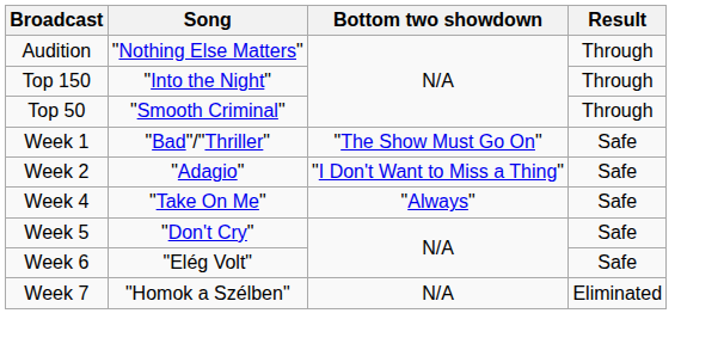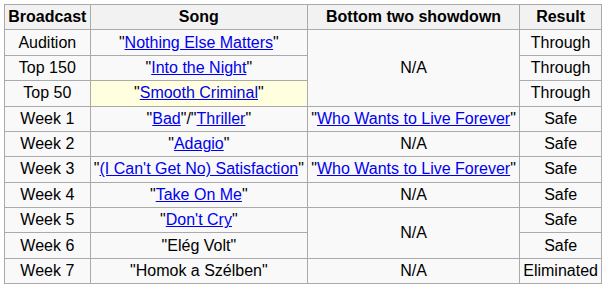 <table class="wikitable" style="text-align: center; margin-bottom: 10px;">
 <tr>
 <th>Broadcast</th>
 <th>Song</th>
 <th>Bottom two showdown</th>
 <th>Result</th>
 </tr>
 <tr>
 <td>Audition</td>
 <td>"<a href='#'>Nothing Else Matters</a>"</td>
 <td rowspan="3">N/A</td>
 <td>Through</td>
 </tr>
 <tr>
 <td>Top 150</td>
 <td>"<a href='#'>Into the Night</a>"</td>
 <td>Through</td>
 </tr>
 <tr>
 <td>Top 50</td>
-<td>"<a href='#'>Smooth Criminal</a>"</td>
+<td style="background: lightyellow;">"<a href='#'>Smooth Criminal</a>"</td>
 <td>Through</td>
 </tr>
 <tr>
 <td>Week 1</td>
 <td>"<a href='#'>Bad</a>"/"<a href='#'>Thriller</a>"</td>
-<td>"<a href='#'>The Show Must Go On</a>"</td>
+<td>"<a href='#'>Who Wants to Live Forever</a>"</td>
 <td>Safe</td>
 </tr>
 <tr>
 <td>Week 2</td>
 <td>"<a href='#'>Adagio</a>"</td>
-<td>"<a href='#'>I Don't Want to Miss a Thing</a>"</td>
+<td>N/A</td>
+<td>Safe</td>
+</tr>
+<tr>
+<td>Week 3</td>
+<td>"<a href='#'>(I Can't Get No) Satisfaction</a>"</td>
+<td>"<a href='#'>Who Wants to Live Forever</a>"</td>
 <td>Safe</td>
 </tr>
 <tr>
 <td>Week 4</td>
 <td>"<a href='#'>Take On Me</a>"</td>
-<td>"<a href='#'>Always</a>"</td>
+<td>N/A</td>
 <td>Safe</td>
 </tr>
 <tr>
 <td>Week 5</td>
 <td>"<a href='#'>Don't Cry</a>"</td>
 <td rowspan="2">N/A</td>
 <td>Safe</td>
 </tr>
 <tr>
 <td>Week 6</td>
 <td>"Elég Volt"</td>
 <td>Safe</td>
 </tr>
 <tr>
 <td>Week 7</td>
 <td>"Homok a Szélben"</td>
 <td>N/A</td>
 <td>Eliminated</td>
 </tr>
 </table>
